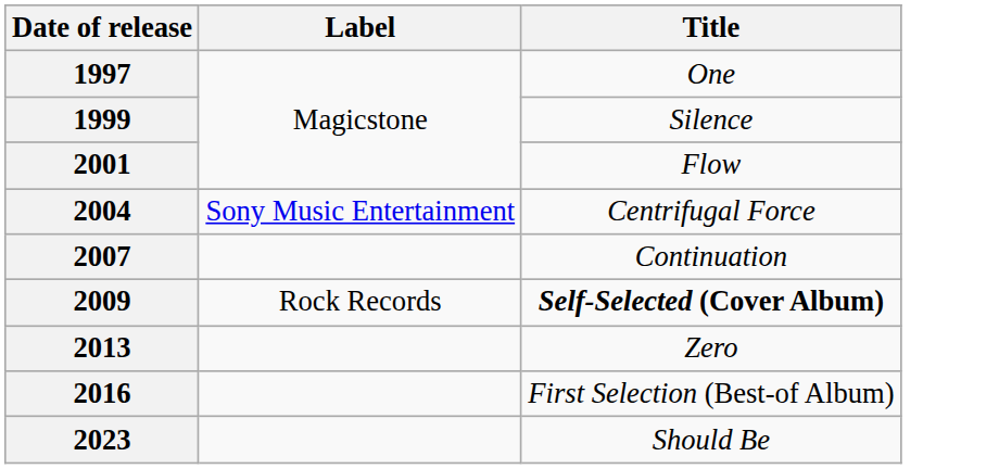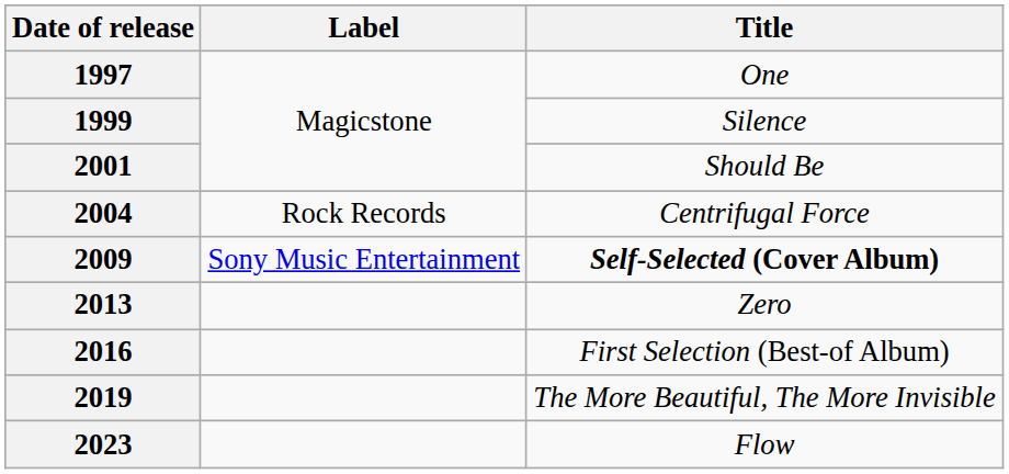 <table class="wikitable">
 <tr>
 <th align="left">Date of release</th>
 <th align="left">Label</th>
 <th align="left">Title</th>
 </tr>
 <tr>
 <th align="center">1997</th>
 <td rowspan="3" align="center">Magicstone</td>
 <td align="center"><em>One</em></td>
 </tr>
 <tr>
 <th align="center">1999</th>
 <td align="center"><em>Silence</em></td>
 </tr>
 <tr>
 <th align="center">2001</th>
-<td align="center"><em>Flow</em></td>
+<td align="center"><em>Should Be</em></td>
 </tr>
 <tr>
 <th align="center">2004</th>
-<td align="center"><a href='#'>Sony Music Entertainment</a></td>
+<td align="center">Rock Records</td>
 <td align="center"><em>Centrifugal Force</em></td>
 </tr>
 <tr>
-<th align="center">2007</th>
-<td align="center"></td>
-<td align="center"><em>Continuation</em></td>
-</tr>
-<tr>
 <th align="center">2009</th>
-<td align="center">Rock Records</td>
+<td align="center"><a href='#'>Sony Music Entertainment</a></td>
 <td align="center"><strong><em>Self-Selected</em> (Cover Album)</strong></td>
 </tr>
 <tr>
 <th align="center">2013</th>
 <td align="center"></td>
 <td align="center"><em>Zero</em></td>
 </tr>
 <tr>
 <th align="center">2016</th>
 <td align="center"></td>
 <td align="center"><em>First Selection</em> (Best-of Album)</td>
 </tr>
 <tr>
+<th align="center">2019</th>
+<td align="center"></td>
+<td align="center"><em>The More Beautiful, The More Invisible</em></td>
+</tr>
+<tr>
 <th align="center">2023</th>
 <td align="center"></td>
-<td align="center"><em>Should Be</em></td>
+<td align="center"><em>Flow</em></td>
 </tr>
 </table>
